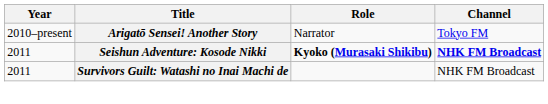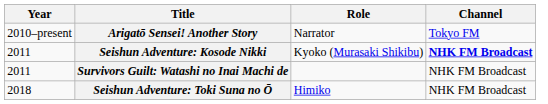 <table class="wikitable plainrowheaders sortable">
 <tr>
 <th scope="col">Year</th>
 <th scope="col">Title</th>
 <th scope="col">Role</th>
 <th scope="col">Channel</th>
 </tr>
 <tr>
 <td>2010–present</td>
 <th scope="row"><em>Arigatō Sensei! Another Story</em></th>
 <td>Narrator</td>
 <td><a href='#'>Tokyo FM</a></td>
 </tr>
 <tr>
 <td>2011</td>
 <th scope="row"><em>Seishun Adventure: Kosode Nikki</em></th>
-<td><strong>Kyoko (<a href='#'>Murasaki Shikibu</a>)</strong></td>
+<td>Kyoko (<a href='#'>Murasaki Shikibu</a>)</td>
 <td><strong><a href='#'>NHK FM Broadcast</a></strong></td>
 </tr>
 <tr>
 <td>2011</td>
 <th scope="row"><em>Survivors Guilt: Watashi no Inai Machi de</em></th>
 <td></td>
 <td>NHK FM Broadcast</td>
 </tr>
+<tr>
+<td>2018</td>
+<th scope="row"><em>Seishun Adventure: Toki Suna no Ō</em></th>
+<td><a href='#'>Himiko</a></td>
+<td>NHK FM Broadcast</td>
+</tr>
 </table>
